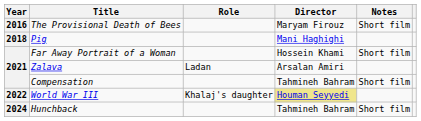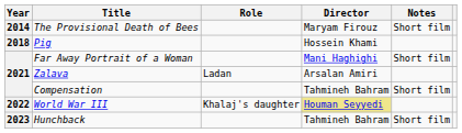 <table class="wikitable plainrowheaders sortable" style="font-size:100%">
 <tr>
 <th scope="col">Year</th>
 <th scope="col">Title</th>
 <th scope="col">Role</th>
 <th scope="col">Director</th>
 <th class="unsortable" scope="col">Notes</th>
 <th class="unsortable" scope="col"></th>
 </tr>
 <tr>
-<th scope="row">2016</th>
+<th scope="row">2014</th>
 <td><em>The Provisional Death of Bees</em></td>
 <td></td>
 <td>Maryam Firouz</td>
 <td>Short film</td>
 <td></td>
 </tr>
 <tr>
 <th scope="row">2018</th>
 <td><em><a href='#'>Pig</a></em></td>
 <td></td>
-<td><a href='#'>Mani Haghighi</a></td>
+<td>Hossein Khami</td>
 <td></td>
 <td></td>
 </tr>
 <tr>
 <th rowspan="3" scope="row">2021</th>
 <td><em>Far Away Portrait of a Woman</em></td>
 <td></td>
-<td>Hossein Khami</td>
+<td><a href='#'>Mani Haghighi</a></td>
 <td>Short film</td>
 <td></td>
 </tr>
 <tr>
 <td><em><a href='#'>Zalava</a></em></td>
 <td>Ladan</td>
 <td>Arsalan Amiri</td>
 <td></td>
 <td></td>
 </tr>
 <tr>
 <td><em>Compensation</em></td>
 <td></td>
 <td>Tahmineh Bahram</td>
 <td>Short film</td>
 <td></td>
 </tr>
 <tr>
 <th scope="row">2022</th>
 <td><em><a href='#'>World War III</a></em></td>
 <td>Khalaj's daughter</td>
 <td style="background: khaki;"><a href='#'>Houman Seyyedi</a></td>
 <td></td>
 <td></td>
 </tr>
 <tr>
-<th scope="row">2024</th>
+<th scope="row">2023</th>
 <td><em>Hunchback</em></td>
 <td></td>
 <td>Tahmineh Bahram</td>
 <td>Short film</td>
 <td></td>
 </tr>
 </table>
